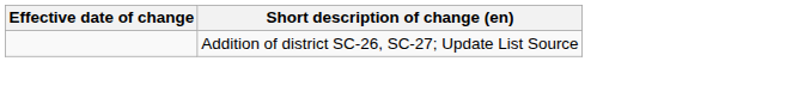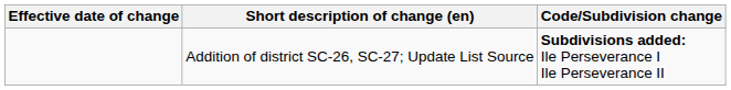 <table class="wikitable">
 <tr>
 <th>Effective date of change</th>
 <th>Short description of change (en)</th>
+<th>Code/Subdivision change</th>
 </tr>
 <tr>
 <td></td>
 <td>Addition of district SC-26, SC-27; Update List Source</td>
+<td style=white-space:nowrap><strong>Subdivisions added:</strong><br>  Ile Perseverance I <br>  Ile Perseverance II</td>
 </tr>
 </table>
